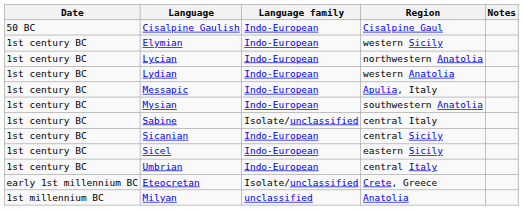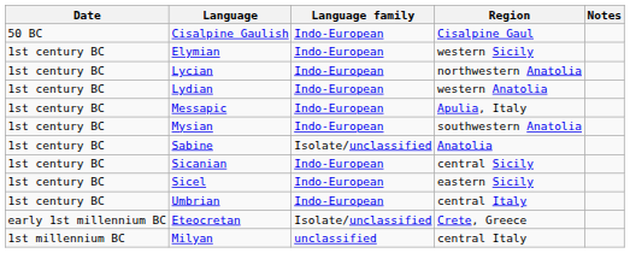 <table class="wikitable sortable" border="1">
 <tr>
 <th>Date</th>
 <th>Language</th>
 <th>Language family</th>
 <th>Region</th>
 <th>Notes</th>
 </tr>
 <tr>
 <td>50 BC</td>
 <td><a href='#'>Cisalpine Gaulish</a></td>
 <td><a href='#'>Indo-European</a></td>
 <td><a href='#'>Cisalpine Gaul</a></td>
 <td></td>
 </tr>
 <tr>
 <td>1st century BC</td>
 <td><a href='#'>Elymian</a></td>
 <td><a href='#'>Indo-European</a></td>
 <td>western <a href='#'>Sicily</a></td>
 <td></td>
 </tr>
 <tr>
 <td>1st century BC</td>
 <td><a href='#'>Lycian</a></td>
 <td><a href='#'>Indo-European</a></td>
 <td>northwestern <a href='#'>Anatolia</a></td>
 <td></td>
 </tr>
 <tr>
 <td>1st century BC</td>
 <td><a href='#'>Lydian</a></td>
 <td><a href='#'>Indo-European</a></td>
 <td>western <a href='#'>Anatolia</a></td>
 <td></td>
 </tr>
 <tr>
 <td>1st century BC</td>
 <td><a href='#'>Messapic</a></td>
 <td><a href='#'>Indo-European</a></td>
 <td><a href='#'>Apulia</a>, Italy</td>
 <td></td>
 </tr>
 <tr>
 <td>1st century BC</td>
 <td><a href='#'>Mysian</a></td>
 <td><a href='#'>Indo-European</a></td>
 <td>southwestern <a href='#'>Anatolia</a></td>
 <td></td>
 </tr>
 <tr>
 <td>1st century BC</td>
 <td><a href='#'>Sabine</a></td>
 <td>Isolate/<a href='#'>unclassified</a></td>
-<td>central Italy</td>
+<td><a href='#'>Anatolia</a></td>
 <td></td>
 </tr>
 <tr>
 <td>1st century BC</td>
 <td><a href='#'>Sicanian</a></td>
 <td><a href='#'>Indo-European</a></td>
 <td>central <a href='#'>Sicily</a></td>
 <td></td>
 </tr>
 <tr>
 <td>1st century BC</td>
 <td><a href='#'>Sicel</a></td>
 <td><a href='#'>Indo-European</a></td>
 <td>eastern <a href='#'>Sicily</a></td>
 <td></td>
 </tr>
 <tr>
 <td>1st century BC</td>
 <td><a href='#'>Umbrian</a></td>
 <td><a href='#'>Indo-European</a></td>
 <td>central <a href='#'>Italy</a></td>
 <td></td>
 </tr>
 <tr>
 <td>early 1st millennium BC</td>
 <td><a href='#'>Eteocretan</a></td>
 <td>Isolate/<a href='#'>unclassified</a></td>
 <td><a href='#'>Crete</a>, Greece</td>
 <td></td>
 </tr>
 <tr>
 <td>1st millennium BC</td>
 <td><a href='#'>Milyan</a></td>
 <td><a href='#'>unclassified</a></td>
-<td><a href='#'>Anatolia</a></td>
+<td>central Italy</td>
 <td></td>
 </tr>
 </table>
